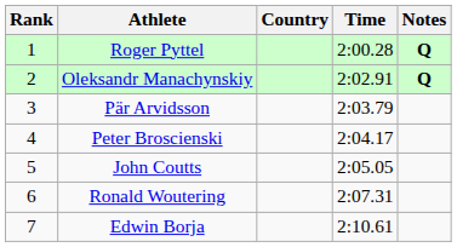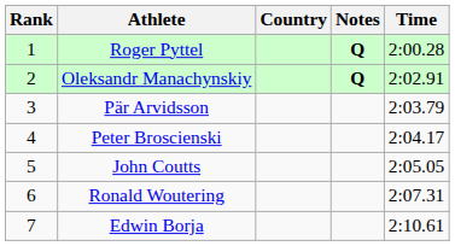 <table class="wikitable sortable" style="text-align:center">
 <tr>
 <th>Rank</th>
 <th>Athlete</th>
 <th>Country</th>
+<th>Notes</th>
 <th>Time</th>
-<th>Notes</th>
 </tr>
 <tr bgcolor=ccffcc>
 <td>1</td>
 <td><a href='#'>Roger Pyttel</a></td>
 <td align=left></td>
+<td><strong>Q </strong></td>
 <td>2:00.28</td>
-<td><strong>Q </strong></td>
 </tr>
 <tr bgcolor=ccffcc>
 <td>2</td>
 <td><a href='#'>Oleksandr Manachynskiy</a></td>
 <td align=left></td>
+<td><strong>Q </strong></td>
 <td>2:02.91</td>
-<td><strong>Q </strong></td>
 </tr>
 <tr>
 <td>3</td>
 <td><a href='#'>Pär Arvidsson</a></td>
 <td align=left></td>
+<td><strong> </strong></td>
 <td>2:03.79</td>
-<td><strong> </strong></td>
 </tr>
 <tr>
 <td>4</td>
 <td><a href='#'>Peter Broscienski</a></td>
 <td align=left></td>
+<td><strong> </strong></td>
 <td>2:04.17</td>
-<td><strong> </strong></td>
 </tr>
 <tr>
 <td>5</td>
 <td><a href='#'>John Coutts</a></td>
 <td align=left></td>
+<td><strong> </strong></td>
 <td>2:05.05</td>
-<td><strong> </strong></td>
 </tr>
 <tr>
 <td>6</td>
 <td><a href='#'>Ronald Woutering</a></td>
 <td align=left></td>
+<td><strong> </strong></td>
 <td>2:07.31</td>
-<td><strong> </strong></td>
 </tr>
 <tr>
 <td>7</td>
 <td><a href='#'>Edwin Borja</a></td>
 <td align=left></td>
+<td><strong> </strong></td>
 <td>2:10.61</td>
-<td><strong> </strong></td>
 </tr>
 </table>
